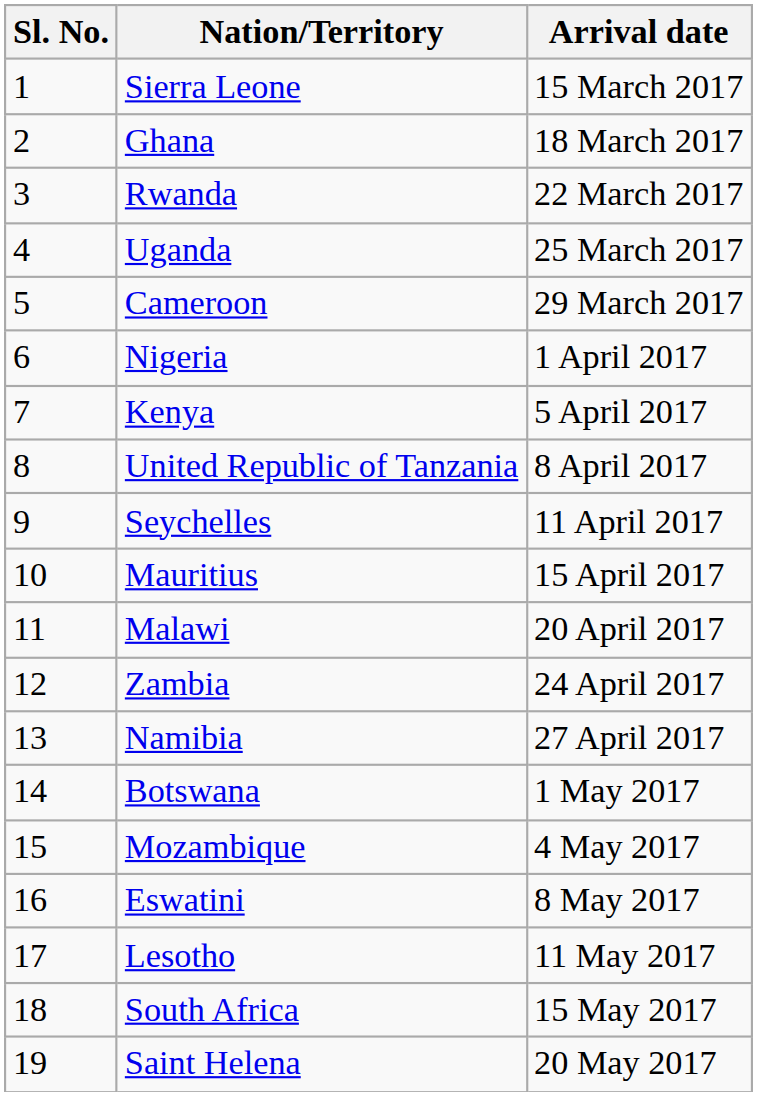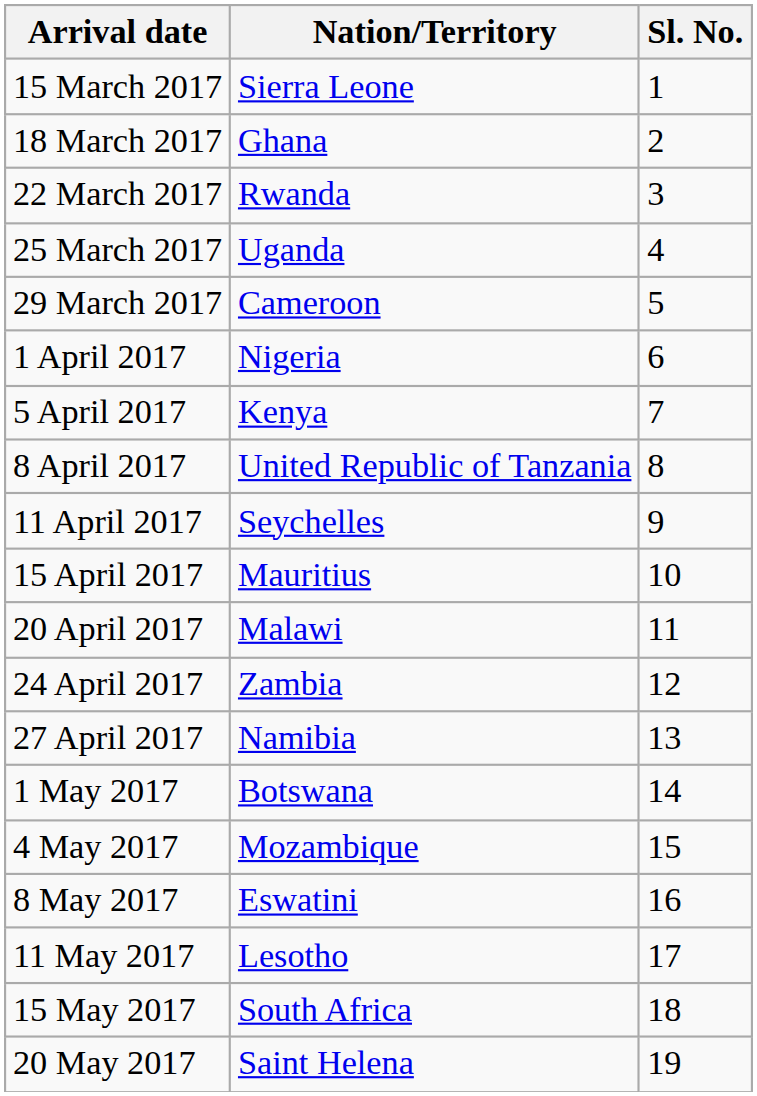 <table class="wikitable">
 <tr>
+<th>Arrival date</th>
+<th>Nation/Territory</th>
 <th>Sl. No.</th>
-<th>Nation/Territory</th>
-<th>Arrival date</th>
 </tr>
 <tr>
+<td>15 March 2017</td>
+<td><a href='#'>Sierra Leone</a></td>
 <td>1</td>
-<td><a href='#'>Sierra Leone</a></td>
-<td>15 March 2017</td>
 </tr>
 <tr>
+<td>18 March 2017</td>
+<td><a href='#'>Ghana</a></td>
 <td>2</td>
-<td><a href='#'>Ghana</a></td>
-<td>18 March 2017</td>
 </tr>
 <tr>
+<td>22 March 2017</td>
+<td><a href='#'>Rwanda</a></td>
 <td>3</td>
-<td><a href='#'>Rwanda</a></td>
-<td>22 March 2017</td>
 </tr>
 <tr>
+<td>25 March 2017</td>
+<td><a href='#'>Uganda</a></td>
 <td>4</td>
-<td><a href='#'>Uganda</a></td>
-<td>25 March 2017</td>
 </tr>
 <tr>
+<td>29 March 2017</td>
+<td><a href='#'>Cameroon</a></td>
 <td>5</td>
-<td><a href='#'>Cameroon</a></td>
-<td>29 March 2017</td>
 </tr>
 <tr>
+<td>1 April 2017</td>
+<td><a href='#'>Nigeria</a></td>
 <td>6</td>
-<td><a href='#'>Nigeria</a></td>
-<td>1 April 2017</td>
 </tr>
 <tr>
+<td>5 April 2017</td>
+<td><a href='#'>Kenya</a></td>
 <td>7</td>
-<td><a href='#'>Kenya</a></td>
-<td>5 April 2017</td>
 </tr>
 <tr>
+<td>8 April 2017</td>
+<td><a href='#'>United Republic of Tanzania</a></td>
 <td>8</td>
-<td><a href='#'>United Republic of Tanzania</a></td>
-<td>8 April 2017</td>
 </tr>
 <tr>
+<td>11 April 2017</td>
+<td><a href='#'>Seychelles</a></td>
 <td>9</td>
-<td><a href='#'>Seychelles</a></td>
-<td>11 April 2017</td>
 </tr>
 <tr>
+<td>15 April 2017</td>
+<td><a href='#'>Mauritius</a></td>
 <td>10</td>
-<td><a href='#'>Mauritius</a></td>
-<td>15 April 2017</td>
 </tr>
 <tr>
+<td>20 April 2017</td>
+<td><a href='#'>Malawi</a></td>
 <td>11</td>
-<td><a href='#'>Malawi</a></td>
-<td>20 April 2017</td>
 </tr>
 <tr>
+<td>24 April 2017</td>
+<td><a href='#'>Zambia</a></td>
 <td>12</td>
-<td><a href='#'>Zambia</a></td>
-<td>24 April 2017</td>
 </tr>
 <tr>
+<td>27 April 2017</td>
+<td><a href='#'>Namibia</a></td>
 <td>13</td>
-<td><a href='#'>Namibia</a></td>
-<td>27 April 2017</td>
 </tr>
 <tr>
+<td>1 May 2017</td>
+<td><a href='#'>Botswana</a></td>
 <td>14</td>
-<td><a href='#'>Botswana</a></td>
-<td>1 May 2017</td>
 </tr>
 <tr>
+<td>4 May 2017</td>
+<td><a href='#'>Mozambique</a></td>
 <td>15</td>
-<td><a href='#'>Mozambique</a></td>
-<td>4 May 2017</td>
 </tr>
 <tr>
+<td>8 May 2017</td>
+<td><a href='#'>Eswatini</a></td>
 <td>16</td>
-<td><a href='#'>Eswatini</a></td>
-<td>8 May 2017</td>
 </tr>
 <tr>
+<td>11 May 2017</td>
+<td><a href='#'>Lesotho</a></td>
 <td>17</td>
-<td><a href='#'>Lesotho</a></td>
-<td>11 May 2017</td>
 </tr>
 <tr>
+<td>15 May 2017</td>
+<td><a href='#'>South Africa</a></td>
 <td>18</td>
-<td><a href='#'>South Africa</a></td>
-<td>15 May 2017</td>
 </tr>
 <tr>
+<td>20 May 2017</td>
+<td><a href='#'>Saint Helena</a></td>
 <td>19</td>
-<td><a href='#'>Saint Helena</a></td>
-<td>20 May 2017</td>
 </tr>
 </table>
